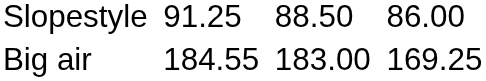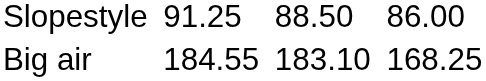 <table>
 <tr>
 <td>Slopestyle</td>
 <td></td>
 <td>91.25</td>
 <td></td>
 <td>88.50</td>
 <td></td>
 <td>86.00</td>
 </tr>
 <tr>
 <td>Big air</td>
 <td></td>
 <td>184.55</td>
 <td></td>
-<td>183.00</td>
+<td>183.10</td>
 <td></td>
-<td>169.25</td>
+<td>168.25</td>
 </tr>
 </table>
